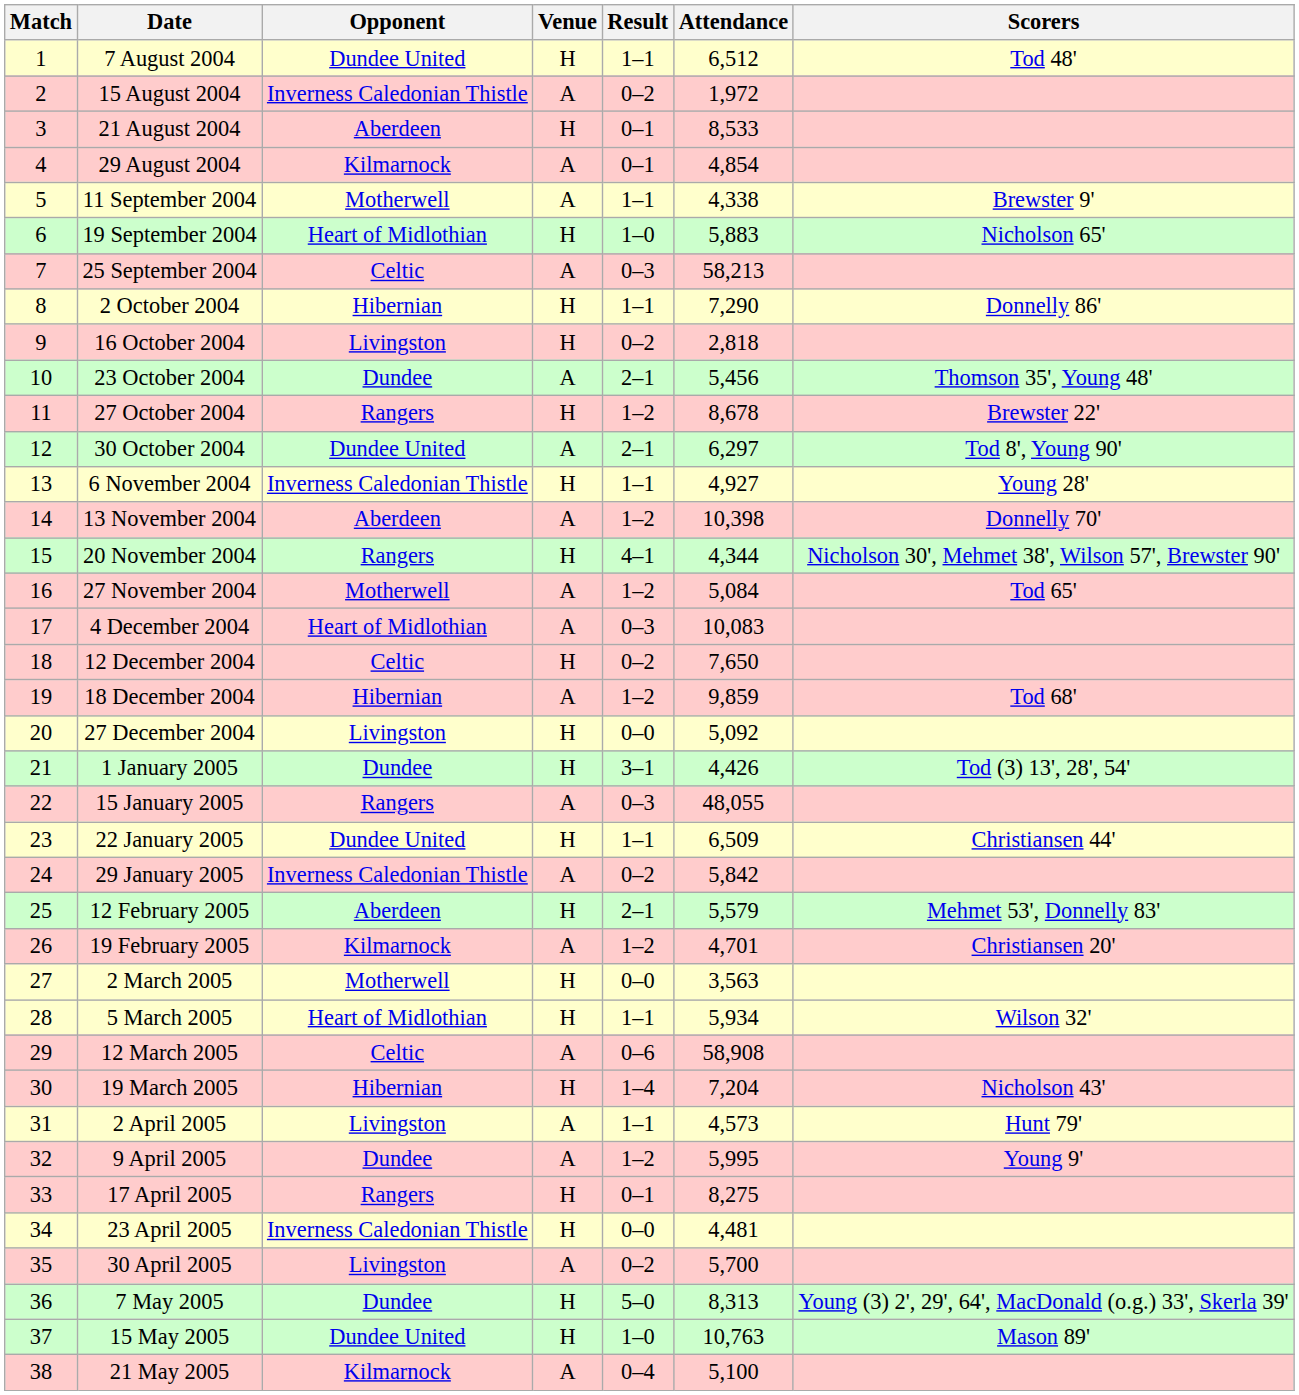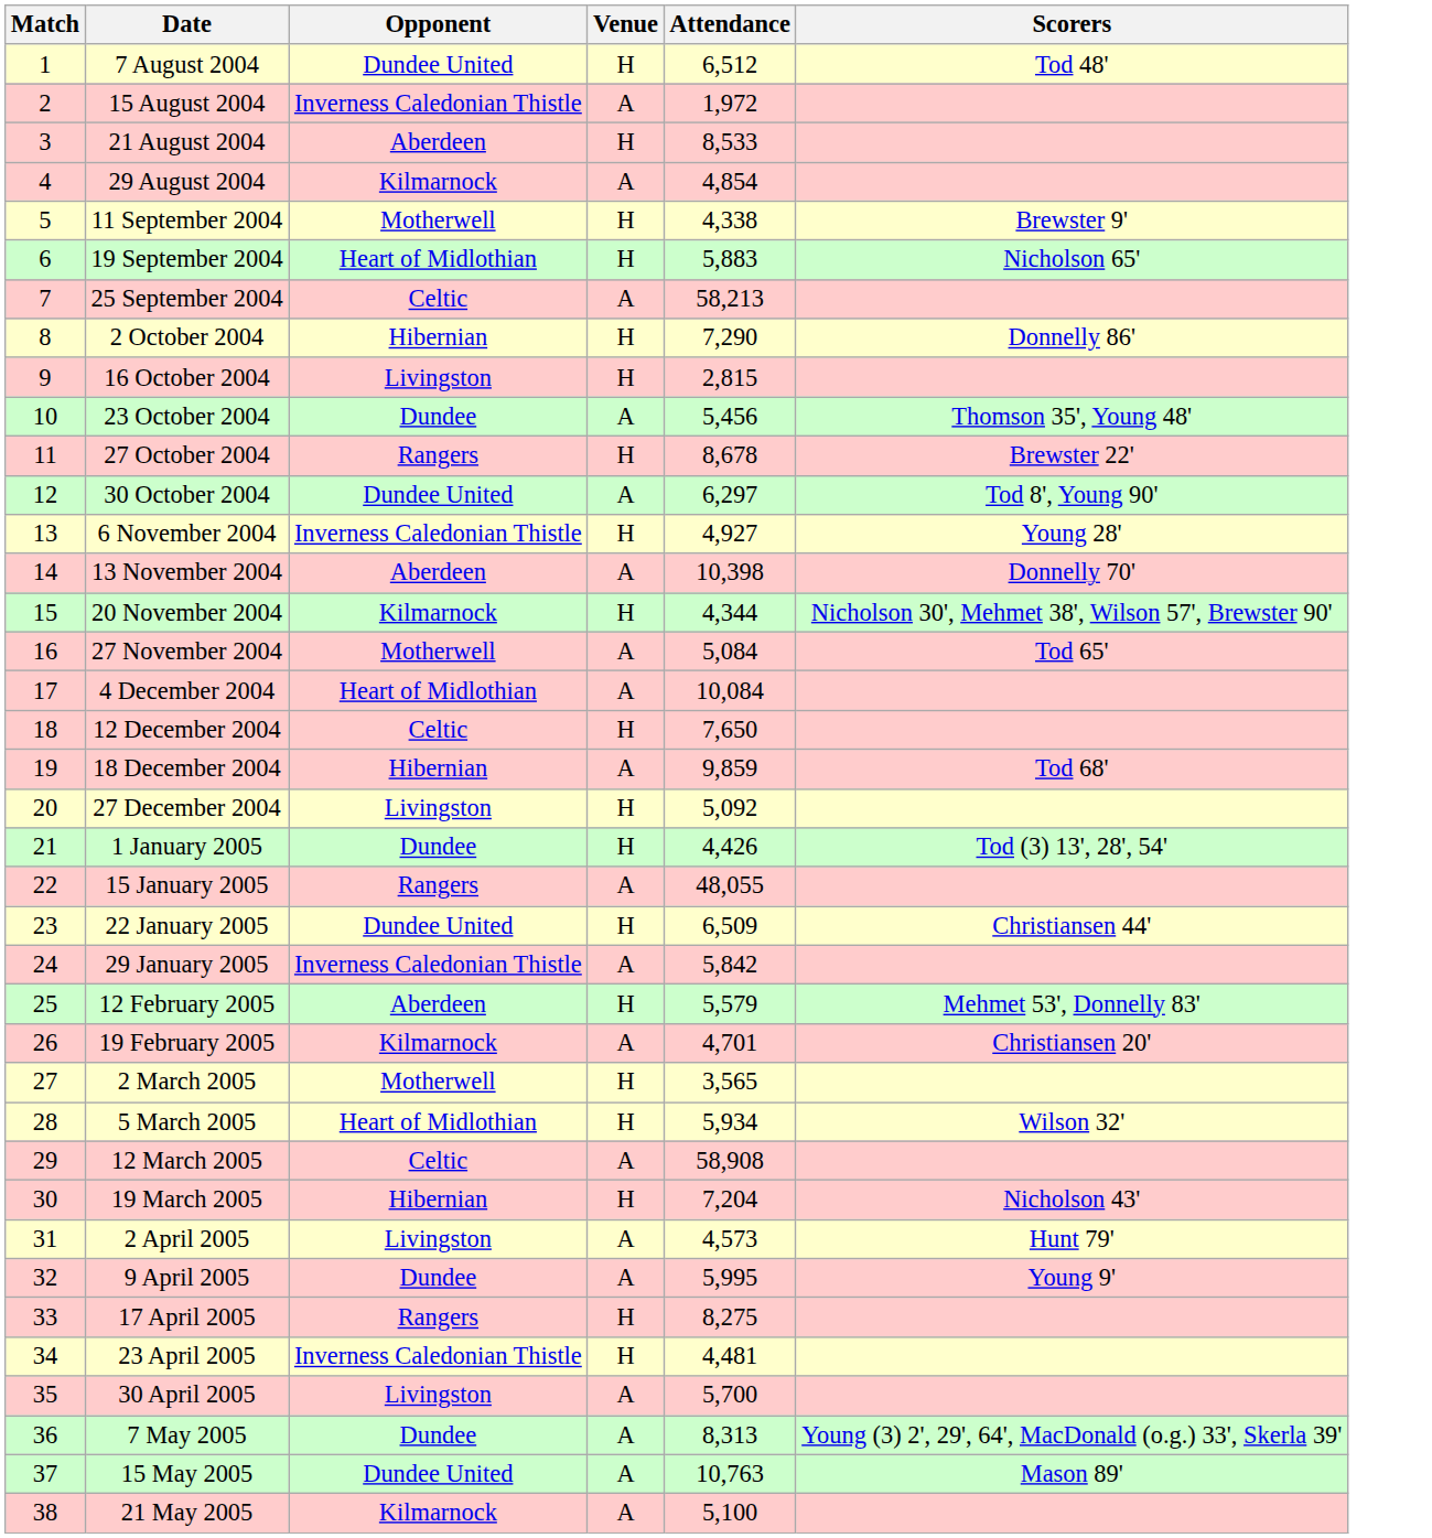 <table class="wikitable" style="font-size:100%; text-align:center">
 <tr>
 <th>Match</th>
 <th>Date</th>
 <th>Opponent</th>
 <th>Venue</th>
-<th>Result</th>
 <th>Attendance</th>
 <th>Scorers</th>
 </tr>
 <tr style="background: #FFFFCC;">
 <td>1</td>
 <td>7 August 2004</td>
 <td><a href='#'>Dundee United</a></td>
 <td>H</td>
-<td>1–1</td>
 <td>6,512</td>
 <td><a href='#'>Tod</a> 48'</td>
 </tr>
 <tr style="background: #FFCCCC;">
 <td>2</td>
 <td>15 August 2004</td>
 <td><a href='#'>Inverness Caledonian Thistle</a></td>
 <td>A</td>
-<td>0–2</td>
 <td>1,972</td>
 <td></td>
 </tr>
 <tr style="background: #FFCCCC;">
 <td>3</td>
 <td>21 August 2004</td>
 <td><a href='#'>Aberdeen</a></td>
 <td>H</td>
-<td>0–1</td>
 <td>8,533</td>
 <td></td>
 </tr>
 <tr style="background: #FFCCCC;">
 <td>4</td>
 <td>29 August 2004</td>
 <td><a href='#'>Kilmarnock</a></td>
 <td>A</td>
-<td>0–1</td>
 <td>4,854</td>
 <td></td>
 </tr>
 <tr style="background: #FFFFCC;">
 <td>5</td>
 <td>11 September 2004</td>
 <td><a href='#'>Motherwell</a></td>
-<td>A</td>
-<td>1–1</td>
+<td>H</td>
 <td>4,338</td>
 <td><a href='#'>Brewster</a> 9'</td>
 </tr>
 <tr style="background: #CCFFCC;">
 <td>6</td>
 <td>19 September 2004</td>
 <td><a href='#'>Heart of Midlothian</a></td>
 <td>H</td>
-<td>1–0</td>
 <td>5,883</td>
 <td><a href='#'>Nicholson</a> 65'</td>
 </tr>
 <tr style="background: #FFCCCC;">
 <td>7</td>
 <td>25 September 2004</td>
 <td><a href='#'>Celtic</a></td>
 <td>A</td>
-<td>0–3</td>
 <td>58,213</td>
 <td></td>
 </tr>
 <tr style="background: #FFFFCC;">
 <td>8</td>
 <td>2 October 2004</td>
 <td><a href='#'>Hibernian</a></td>
 <td>H</td>
-<td>1–1</td>
 <td>7,290</td>
 <td><a href='#'>Donnelly</a> 86'</td>
 </tr>
 <tr style="background: #FFCCCC;">
 <td>9</td>
 <td>16 October 2004</td>
 <td><a href='#'>Livingston</a></td>
 <td>H</td>
-<td>0–2</td>
-<td>2,818</td>
+<td>2,815</td>
 <td></td>
 </tr>
 <tr style="background: #CCFFCC;">
 <td>10</td>
 <td>23 October 2004</td>
 <td><a href='#'>Dundee</a></td>
 <td>A</td>
-<td>2–1</td>
 <td>5,456</td>
 <td><a href='#'>Thomson</a> 35', <a href='#'>Young</a> 48'</td>
 </tr>
 <tr style="background: #FFCCCC;">
 <td>11</td>
 <td>27 October 2004</td>
 <td><a href='#'>Rangers</a></td>
 <td>H</td>
-<td>1–2</td>
 <td>8,678</td>
 <td><a href='#'>Brewster</a> 22'</td>
 </tr>
 <tr style="background: #CCFFCC;">
 <td>12</td>
 <td>30 October 2004</td>
 <td><a href='#'>Dundee United</a></td>
 <td>A</td>
-<td>2–1</td>
 <td>6,297</td>
 <td><a href='#'>Tod</a> 8', <a href='#'>Young</a> 90'</td>
 </tr>
 <tr style="background: #FFFFCC;">
 <td>13</td>
 <td>6 November 2004</td>
 <td><a href='#'>Inverness Caledonian Thistle</a></td>
 <td>H</td>
-<td>1–1</td>
 <td>4,927</td>
 <td><a href='#'>Young</a> 28'</td>
 </tr>
 <tr style="background: #FFCCCC;">
 <td>14</td>
 <td>13 November 2004</td>
 <td><a href='#'>Aberdeen</a></td>
 <td>A</td>
-<td>1–2</td>
 <td>10,398</td>
 <td><a href='#'>Donnelly</a> 70'</td>
 </tr>
 <tr style="background: #CCFFCC;">
 <td>15</td>
 <td>20 November 2004</td>
-<td><a href='#'>Rangers</a></td>
+<td><a href='#'>Kilmarnock</a></td>
 <td>H</td>
-<td>4–1</td>
 <td>4,344</td>
 <td><a href='#'>Nicholson</a> 30', <a href='#'>Mehmet</a> 38', <a href='#'>Wilson</a> 57', <a href='#'>Brewster</a> 90'</td>
 </tr>
 <tr style="background: #FFCCCC;">
 <td>16</td>
 <td>27 November 2004</td>
 <td><a href='#'>Motherwell</a></td>
 <td>A</td>
-<td>1–2</td>
 <td>5,084</td>
 <td><a href='#'>Tod</a> 65'</td>
 </tr>
 <tr style="background: #FFCCCC;">
 <td>17</td>
 <td>4 December 2004</td>
 <td><a href='#'>Heart of Midlothian</a></td>
 <td>A</td>
-<td>0–3</td>
-<td>10,083</td>
+<td>10,084</td>
 <td></td>
 </tr>
 <tr style="background: #FFCCCC;">
 <td>18</td>
 <td>12 December 2004</td>
 <td><a href='#'>Celtic</a></td>
 <td>H</td>
-<td>0–2</td>
 <td>7,650</td>
 <td></td>
 </tr>
 <tr style="background: #FFCCCC;">
 <td>19</td>
 <td>18 December 2004</td>
 <td><a href='#'>Hibernian</a></td>
 <td>A</td>
-<td>1–2</td>
 <td>9,859</td>
 <td><a href='#'>Tod</a> 68'</td>
 </tr>
 <tr style="background: #FFFFCC;">
 <td>20</td>
 <td>27 December 2004</td>
 <td><a href='#'>Livingston</a></td>
 <td>H</td>
-<td>0–0</td>
 <td>5,092</td>
 <td></td>
 </tr>
 <tr style="background: #CCFFCC;">
 <td>21</td>
 <td>1 January 2005</td>
 <td><a href='#'>Dundee</a></td>
 <td>H</td>
-<td>3–1</td>
 <td>4,426</td>
 <td><a href='#'>Tod</a> (3) 13', 28', 54'</td>
 </tr>
 <tr style="background: #FFCCCC;">
 <td>22</td>
 <td>15 January 2005</td>
 <td><a href='#'>Rangers</a></td>
 <td>A</td>
-<td>0–3</td>
 <td>48,055</td>
 <td></td>
 </tr>
 <tr style="background: #FFFFCC;">
 <td>23</td>
 <td>22 January 2005</td>
 <td><a href='#'>Dundee United</a></td>
 <td>H</td>
-<td>1–1</td>
 <td>6,509</td>
 <td><a href='#'>Christiansen</a> 44'</td>
 </tr>
 <tr style="background: #FFCCCC;">
 <td>24</td>
 <td>29 January 2005</td>
 <td><a href='#'>Inverness Caledonian Thistle</a></td>
 <td>A</td>
-<td>0–2</td>
 <td>5,842</td>
 <td></td>
 </tr>
 <tr style="background: #CCFFCC;">
 <td>25</td>
 <td>12 February 2005</td>
 <td><a href='#'>Aberdeen</a></td>
 <td>H</td>
-<td>2–1</td>
 <td>5,579</td>
 <td><a href='#'>Mehmet</a> 53', <a href='#'>Donnelly</a> 83'</td>
 </tr>
 <tr style="background: #FFCCCC;">
 <td>26</td>
 <td>19 February 2005</td>
 <td><a href='#'>Kilmarnock</a></td>
 <td>A</td>
-<td>1–2</td>
 <td>4,701</td>
 <td><a href='#'>Christiansen</a> 20'</td>
 </tr>
 <tr style="background: #FFFFCC;">
 <td>27</td>
 <td>2 March 2005</td>
 <td><a href='#'>Motherwell</a></td>
 <td>H</td>
-<td>0–0</td>
-<td>3,563</td>
+<td>3,565</td>
 <td></td>
 </tr>
 <tr style="background: #FFFFCC;">
 <td>28</td>
 <td>5 March 2005</td>
 <td><a href='#'>Heart of Midlothian</a></td>
 <td>H</td>
-<td>1–1</td>
 <td>5,934</td>
 <td><a href='#'>Wilson</a> 32'</td>
 </tr>
 <tr style="background: #FFCCCC;">
 <td>29</td>
 <td>12 March 2005</td>
 <td><a href='#'>Celtic</a></td>
 <td>A</td>
-<td>0–6</td>
 <td>58,908</td>
 <td></td>
 </tr>
 <tr style="background: #FFCCCC;">
 <td>30</td>
 <td>19 March 2005</td>
 <td><a href='#'>Hibernian</a></td>
 <td>H</td>
-<td>1–4</td>
 <td>7,204</td>
 <td><a href='#'>Nicholson</a> 43'</td>
 </tr>
 <tr style="background: #FFFFCC;">
 <td>31</td>
 <td>2 April 2005</td>
 <td><a href='#'>Livingston</a></td>
 <td>A</td>
-<td>1–1</td>
 <td>4,573</td>
 <td><a href='#'>Hunt</a> 79'</td>
 </tr>
 <tr style="background: #FFCCCC;">
 <td>32</td>
 <td>9 April 2005</td>
 <td><a href='#'>Dundee</a></td>
 <td>A</td>
-<td>1–2</td>
 <td>5,995</td>
 <td><a href='#'>Young</a> 9'</td>
 </tr>
 <tr style="background: #FFCCCC;">
 <td>33</td>
 <td>17 April 2005</td>
 <td><a href='#'>Rangers</a></td>
 <td>H</td>
-<td>0–1</td>
 <td>8,275</td>
 <td></td>
 </tr>
 <tr style="background: #FFFFCC;">
 <td>34</td>
 <td>23 April 2005</td>
 <td><a href='#'>Inverness Caledonian Thistle</a></td>
 <td>H</td>
-<td>0–0</td>
 <td>4,481</td>
 <td></td>
 </tr>
 <tr style="background: #FFCCCC;">
 <td>35</td>
 <td>30 April 2005</td>
 <td><a href='#'>Livingston</a></td>
 <td>A</td>
-<td>0–2</td>
 <td>5,700</td>
 <td></td>
 </tr>
 <tr style="background: #CCFFCC;">
 <td>36</td>
 <td>7 May 2005</td>
 <td><a href='#'>Dundee</a></td>
-<td>H</td>
-<td>5–0</td>
+<td>A</td>
 <td>8,313</td>
 <td><a href='#'>Young</a> (3) 2', 29', 64', <a href='#'>MacDonald</a> (o.g.) 33', <a href='#'>Skerla</a> 39'</td>
 </tr>
 <tr style="background: #CCFFCC;">
 <td>37</td>
 <td>15 May 2005</td>
 <td><a href='#'>Dundee United</a></td>
-<td>H</td>
-<td>1–0</td>
+<td>A</td>
 <td>10,763</td>
 <td><a href='#'>Mason</a> 89'</td>
 </tr>
 <tr style="background: #FFCCCC;">
 <td>38</td>
 <td>21 May 2005</td>
 <td><a href='#'>Kilmarnock</a></td>
 <td>A</td>
-<td>0–4</td>
 <td>5,100</td>
 <td></td>
 </tr>
 </table>
